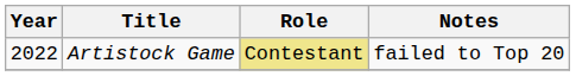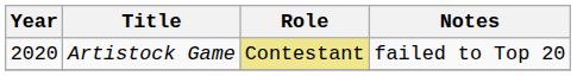 <table class="wikitable">
 <tr>
 <th>Year</th>
 <th>Title</th>
 <th>Role</th>
 <th>Notes</th>
 </tr>
 <tr>
-<td>2022</td>
+<td>2020</td>
 <td><em>Artistock Game</em></td>
 <td style="background: khaki;">Contestant</td>
 <td>failed to Top 20</td>
 </tr>
 <tr>
 </tr>
 </table>
